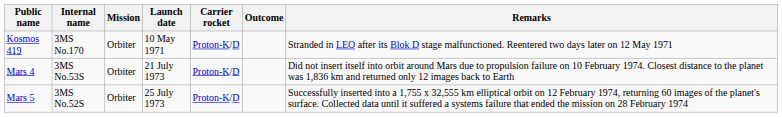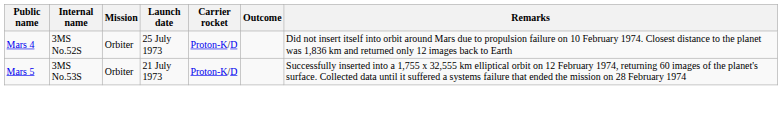 <table class="wikitable sortable">
 <tr>
 <th>Public name</th>
 <th>Internal name</th>
 <th>Mission</th>
 <th>Launch date</th>
 <th>Carrier rocket</th>
 <th>Outcome</th>
 <th>Remarks</th>
 </tr>
 <tr>
-<td><a href='#'>Kosmos 419</a></td>
-<td>3MS No.170</td>
+<td><a href='#'>Mars 4</a></td>
+<td>3MS No.52S</td>
 <td>Orbiter</td>
-<td>10 May 1971</td>
-<td><a href='#'>Proton-K</a>/<a href='#'>D</a></td>
-<td></td>
-<td>Stranded in <a href='#'>LEO</a> after its <a href='#'>Blok D</a> stage malfunctioned. Reentered two days later on 12 May 1971</td>
-</tr>
-<tr>
-<td><a href='#'>Mars 4</a></td>
-<td>3MS No.53S</td>
-<td>Orbiter</td>
-<td>21 July 1973</td>
+<td>25 July 1973</td>
 <td><a href='#'>Proton-K</a>/<a href='#'>D</a></td>
 <td></td>
 <td>Did not insert itself into orbit around Mars due to propulsion failure on 10 February 1974. Closest distance to the planet was 1,836 km and returned only 12 images back to Earth</td>
 </tr>
 <tr>
 <td><a href='#'>Mars 5</a></td>
-<td>3MS No.52S</td>
+<td>3MS No.53S</td>
 <td>Orbiter</td>
-<td>25 July 1973</td>
+<td>21 July 1973</td>
 <td><a href='#'>Proton-K</a>/<a href='#'>D</a></td>
 <td></td>
 <td>Successfully inserted into a 1,755 x 32,555 km elliptical orbit on 12 February 1974, returning 60 images of the planet's surface. Collected data until it suffered a systems failure that ended the mission on 28 February 1974</td>
 </tr>
 </table>
